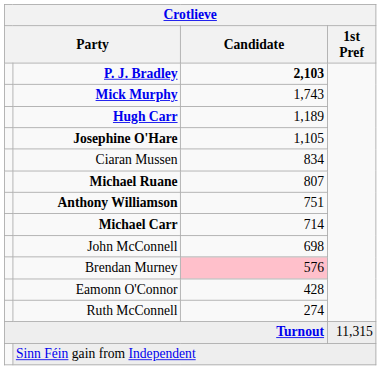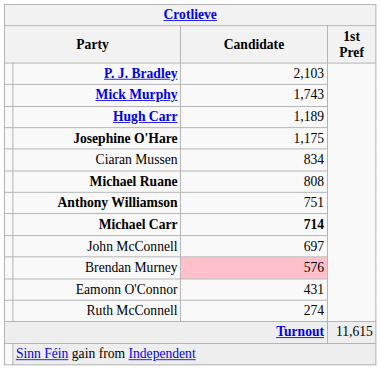 <table class="wikitable">
 <tr>
 <th colspan="4" align="center"><a href='#'>Crotlieve</a></th>
 </tr>
 <tr>
 <th colspan="2" align="center" width=200>Party</th>
 <th width=165>Candidate</th>
 <th width=50>1st Pref</th>
 </tr>
 <tr>
 <td></td>
 <td align="right"><strong><a href='#'>P. J. Bradley</a></strong></td>
-<td align="right"><strong>2,103</strong></td>
+<td align="right">2,103</td>
 </tr>
 <tr>
 <td></td>
 <td align="right"><strong><a href='#'>Mick Murphy</a></strong></td>
 <td align="right">1,743</td>
 </tr>
 <tr>
 <td></td>
 <td align="right"><strong><a href='#'>Hugh Carr</a></strong></td>
 <td align="right">1,189</td>
 </tr>
 <tr>
 <td></td>
 <td align="right"><strong>Josephine O'Hare</strong></td>
-<td align="right">1,105</td>
+<td align="right">1,175</td>
 </tr>
 <tr>
 <td></td>
 <td align="right">Ciaran Mussen</td>
 <td align="right">834</td>
 </tr>
 <tr>
 <td></td>
 <td align="right"><strong>Michael Ruane</strong></td>
-<td align="right">807</td>
+<td align="right">808</td>
 </tr>
 <tr>
 <td></td>
 <td align="right"><strong>Anthony Williamson</strong></td>
 <td align="right">751</td>
 </tr>
 <tr>
 <td></td>
 <td align="right"><strong>Michael Carr</strong></td>
-<td align="right">714</td>
+<td align="right"><strong>714</strong></td>
 </tr>
 <tr>
 <td></td>
 <td align="right">John McConnell</td>
-<td align="right">698</td>
+<td align="right">697</td>
 </tr>
 <tr>
 <td></td>
 <td align="right">Brendan Murney</td>
 <td align="right" style="background: pink;">576</td>
 </tr>
 <tr>
 <td></td>
 <td align="right">Eamonn O'Connor</td>
-<td align="right">428</td>
+<td align="right">431</td>
 </tr>
 <tr>
 <td></td>
 <td align="right">Ruth McConnell</td>
 <td align="right">274</td>
 </tr>
 <tr bgcolor="EEEEEE">
 <td colspan=3 align="right"><strong><a href='#'>Turnout</a></strong></td>
-<td align="right">11,315</td>
+<td align="right">11,615</td>
 </tr>
 <tr>
 <td bgcolor=></td>
 <td colspan=3 bgcolor="EEEEEE"><a href='#'>Sinn Féin</a> gain from <a href='#'>Independent</a></td>
 </tr>
 </table>
